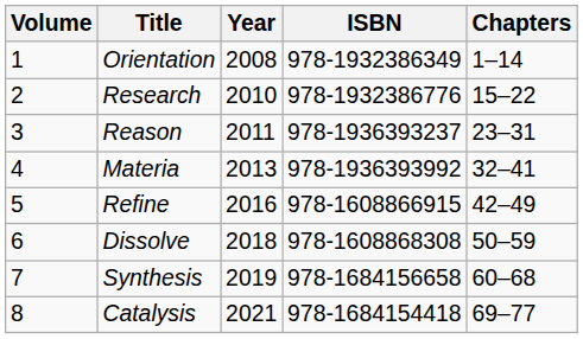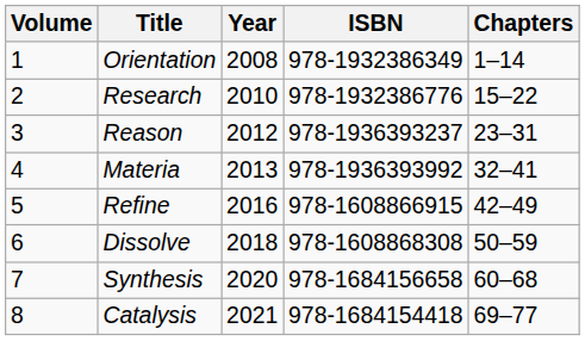 <table class="wikitable sortable" border="1">
 <tr>
 <th>Volume</th>
 <th>Title</th>
 <th>Year</th>
 <th>ISBN</th>
 <th>Chapters</th>
 </tr>
 <tr>
 <td>1</td>
 <td><em>Orientation</em></td>
 <td>2008</td>
 <td>978-1932386349</td>
 <td>1–14</td>
 </tr>
 <tr>
 <td>2</td>
 <td><em>Research</em></td>
 <td>2010</td>
 <td>978-1932386776</td>
 <td>15–22</td>
 </tr>
 <tr>
 <td>3</td>
 <td><em>Reason</em></td>
-<td>2011</td>
+<td>2012</td>
 <td>978-1936393237</td>
 <td>23–31</td>
 </tr>
 <tr>
 <td>4</td>
 <td><em>Materia</em></td>
 <td>2013</td>
 <td>978-1936393992</td>
 <td>32–41</td>
 </tr>
 <tr>
 <td>5</td>
 <td><em>Refine</em></td>
 <td>2016</td>
 <td>978-1608866915</td>
 <td>42–49</td>
 </tr>
 <tr>
 <td>6</td>
 <td><em>Dissolve</em></td>
 <td>2018</td>
 <td>978-1608868308</td>
 <td>50–59</td>
 </tr>
 <tr>
 <td>7</td>
 <td><em>Synthesis</em></td>
-<td>2019</td>
+<td>2020</td>
 <td>978-1684156658</td>
 <td>60–68</td>
 </tr>
 <tr>
 <td>8</td>
 <td><em>Catalysis</em></td>
 <td>2021</td>
 <td>978-1684154418</td>
 <td>69–77</td>
 </tr>
 </table>
